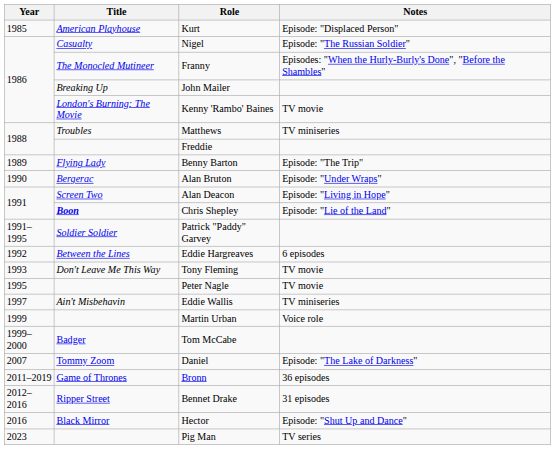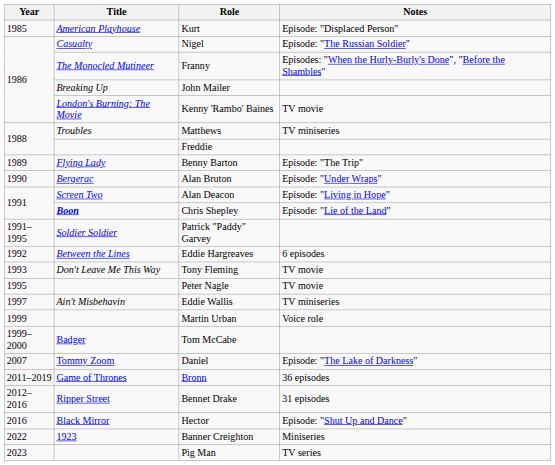 <table class="wikitable sortable">
 <tr>
 <th>Year</th>
 <th>Title</th>
 <th>Role</th>
 <th class="unsortable">Notes</th>
 </tr>
 <tr>
 <td>1985</td>
 <td><em><a href='#'>American Playhouse</a></em></td>
 <td>Kurt</td>
 <td>Episode: "Displaced Person"</td>
 </tr>
 <tr>
 <td rowspan="4">1986</td>
 <td><em><a href='#'>Casualty</a></em></td>
 <td>Nigel</td>
 <td>Episode: "<a href='#'>The Russian Soldier</a>"</td>
 </tr>
 <tr>
 <td><em><a href='#'>The Monocled Mutineer</a></em></td>
 <td>Franny</td>
 <td>Episodes: "<a href='#'>When the Hurly-Burly's Done</a>", "<a href='#'>Before the Shambles</a>"</td>
 </tr>
 <tr>
 <td><em>Breaking Up</em></td>
 <td>John Mailer</td>
 <td></td>
 </tr>
 <tr>
 <td><em><a href='#'>London's Burning: The Movie</a></em></td>
 <td>Kenny 'Rambo' Baines</td>
 <td>TV movie</td>
 </tr>
 <tr>
 <td rowspan="2">1988</td>
 <td><em>Troubles</em></td>
 <td>Matthews</td>
 <td>TV miniseries</td>
 </tr>
 <tr>
 <td><em></em></td>
 <td>Freddie</td>
 <td></td>
 </tr>
 <tr>
 <td>1989</td>
 <td><em><a href='#'>Flying Lady</a></em></td>
 <td>Benny Barton</td>
 <td>Episode: "The Trip"</td>
 </tr>
 <tr>
 <td>1990</td>
 <td><em><a href='#'>Bergerac</a></em></td>
 <td>Alan Bruton</td>
 <td>Episode: "<a href='#'>Under Wraps</a>"</td>
 </tr>
 <tr>
 <td rowspan="2">1991</td>
 <td><em><a href='#'>Screen Two</a></em></td>
 <td>Alan Deacon</td>
 <td>Episode: "<a href='#'>Living in Hope</a>"</td>
 </tr>
 <tr>
 <td><strong><em><a href='#'>Boon</a></em></strong></td>
 <td>Chris Shepley</td>
 <td>Episode: "<a href='#'>Lie of the Land</a>"</td>
 </tr>
 <tr>
 <td>1991–1995</td>
 <td><em><a href='#'>Soldier Soldier</a></em></td>
 <td>Patrick "Paddy" Garvey</td>
 <td></td>
 </tr>
 <tr>
 <td>1992</td>
 <td><em><a href='#'>Between the Lines</a></em></td>
 <td>Eddie Hargreaves</td>
 <td>6 episodes</td>
 </tr>
 <tr>
 <td>1993</td>
 <td><em>Don't Leave Me This Way</em></td>
 <td>Tony Fleming</td>
 <td>TV movie</td>
 </tr>
 <tr>
 <td>1995</td>
 <td><em></em></td>
 <td>Peter Nagle</td>
 <td>TV movie</td>
 </tr>
 <tr>
 <td>1997</td>
 <td><em>Ain't Misbehavin<strong></td>
 <td>Eddie Wallis</td>
 <td>TV miniseries</td>
 </tr>
 <tr>
 <td>1999</td>
 <td></em><em></td>
 <td>Martin Urban</td>
 <td>Voice role</td>
 </tr>
 <tr>
 <td>1999–2000</td>
 <td></em><a href='#'>Badger</a><em></td>
 <td>Tom McCabe</td>
 <td></td>
 </tr>
 <tr>
 <td>2007</td>
 <td></em><a href='#'>Tommy Zoom</a><em></td>
 <td>Daniel</td>
 <td>Episode: "<a href='#'>The Lake of Darkness</a>"</td>
 </tr>
 <tr>
 <td>2011–2019</td>
 <td></em><a href='#'>Game of Thrones</a><em></td>
 <td><a href='#'>Bronn</a></td>
 <td>36 episodes</td>
 </tr>
 <tr>
 <td>2012–2016</td>
 <td></em><a href='#'>Ripper Street</a><em></td>
 <td>Bennet Drake</td>
 <td>31 episodes</td>
 </tr>
 <tr>
 <td>2016</td>
 <td></em><a href='#'>Black Mirror</a><em></td>
 <td>Hector</td>
 <td>Episode: "<a href='#'>Shut Up and Dance</a>"</td>
 </tr>
 <tr>
+<td>2022</td>
+<td></em><a href='#'>1923</a><em></td>
+<td>Banner Creighton</td>
+<td>Miniseries</td>
+</tr>
+<tr>
 <td>2023</td>
 <td></em><em></td>
 <td>Pig Man</td>
 <td>TV series</td>
 </tr>
 </table>
